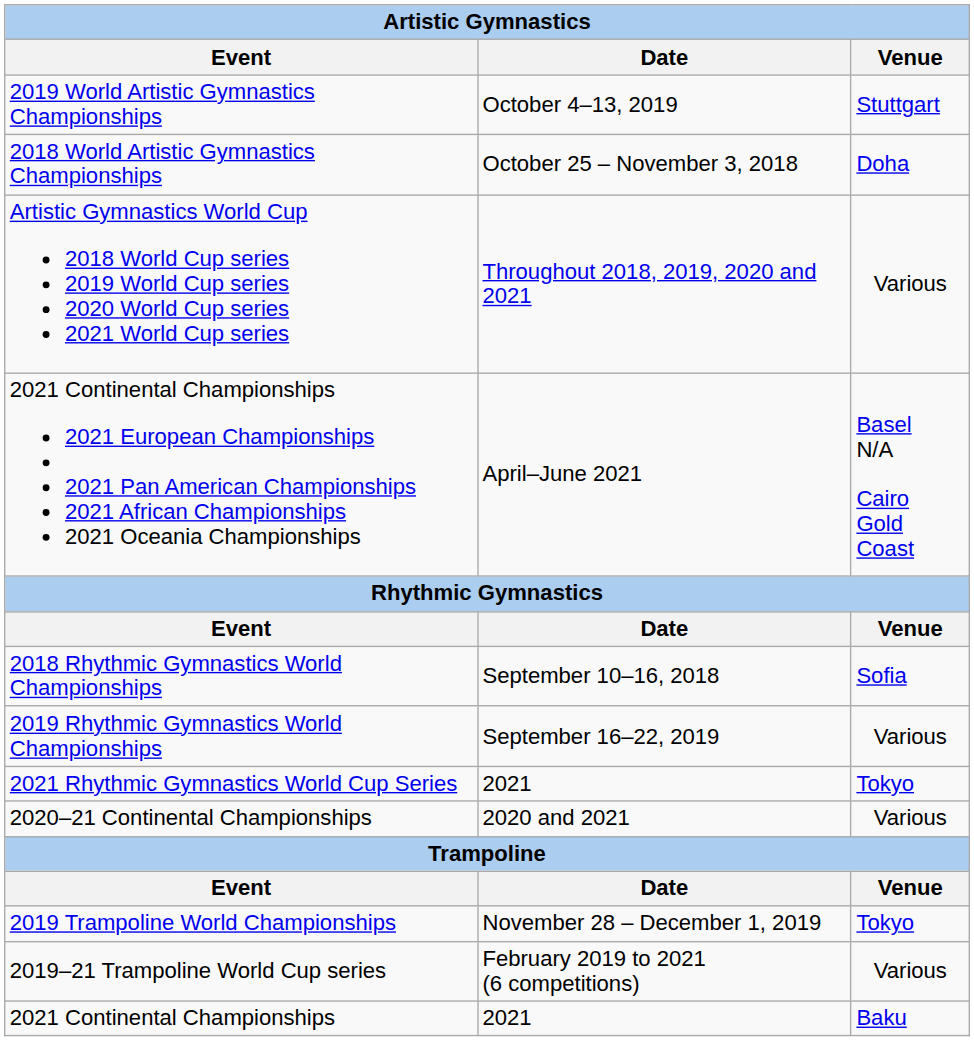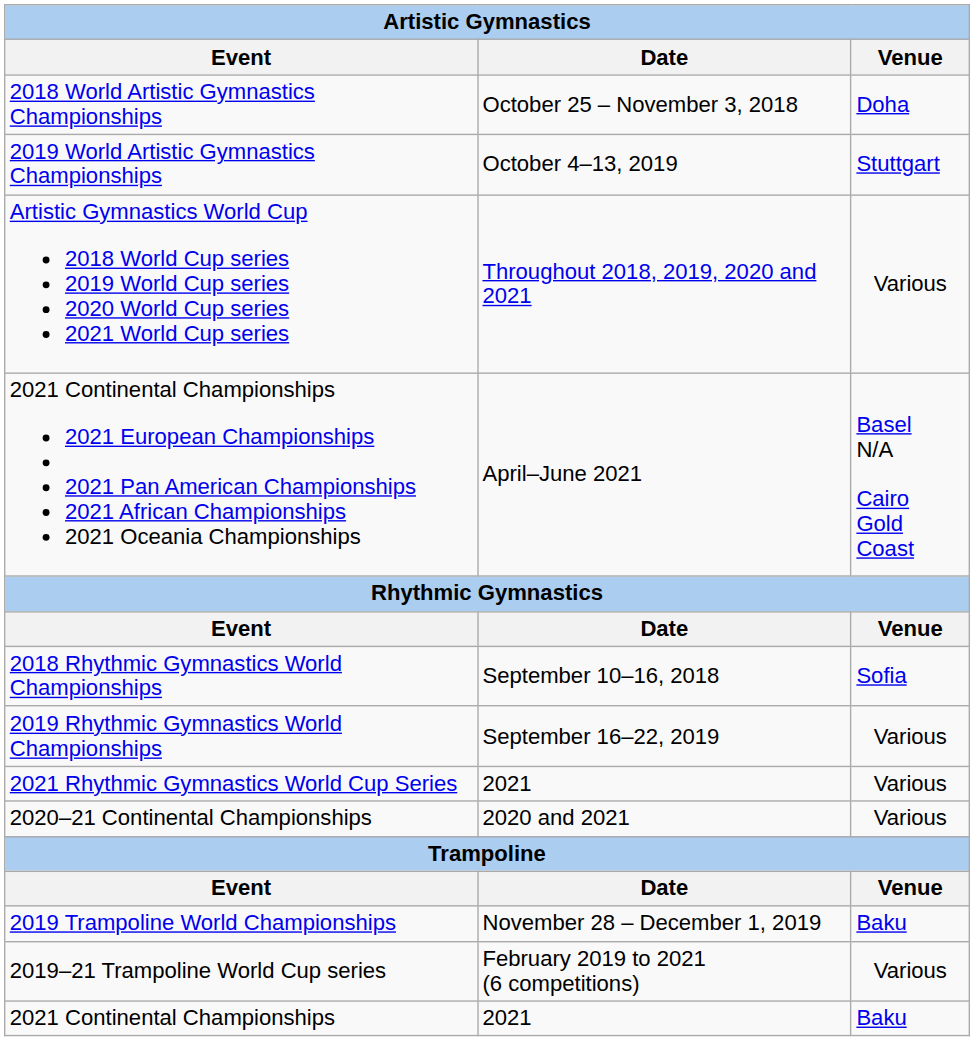 <table class="wikitable" style="width:700px;">
 <tr>
 <th colspan=3 style="background: #abcdef;">Artistic Gymnastics</th>
 </tr>
 <tr>
 <th>Event</th>
 <th>Date</th>
 <th>Venue</th>
 </tr>
 <tr>
+<td><a href='#'>2018 World Artistic Gymnastics Championships</a></td>
+<td>October 25 – November 3, 2018</td>
+<td> <a href='#'>Doha</a></td>
+</tr>
+<tr>
 <td><a href='#'>2019 World Artistic Gymnastics Championships</a></td>
 <td>October 4–13, 2019</td>
 <td> <a href='#'>Stuttgart</a></td>
-</tr>
-<tr>
-<td><a href='#'>2018 World Artistic Gymnastics Championships</a></td>
-<td>October 25 – November 3, 2018</td>
-<td> <a href='#'>Doha</a></td>
 </tr>
 <tr>
 <td><a href='#'>Artistic Gymnastics World Cup</a><br><ul><li><a href='#'>2018 World Cup series</a></li><li><a href='#'>2019 World Cup series</a></li><li><a href='#'>2020 World Cup series</a></li><li><a href='#'>2021 World Cup series</a></li></ul></td>
 <td><a href='#'>Throughout 2018, 2019, 2020 and 2021</a></td>
 <td style="text-align: center;">Various</td>
 </tr>
 <tr>
 <td>2021 Continental Championships<br><ul><li><a href='#'>2021 European Championships</a></li><li></li><li><a href='#'>2021 Pan American Championships</a></li><li><a href='#'>2021 African Championships</a></li><li>2021 Oceania Championships</li></ul></td>
 <td>April–June 2021</td>
 <td style="text-align: left;"><br> <a href='#'>Basel</a><br>N/A<br><br> <a href='#'>Cairo</a><br> <a href='#'>Gold Coast</a></td>
 </tr>
 <tr>
 <th colspan=3 style="background: #abcdef;">Rhythmic Gymnastics</th>
 </tr>
 <tr>
 <th>Event</th>
 <th>Date</th>
 <th>Venue</th>
 </tr>
 <tr>
 <td><a href='#'>2018 Rhythmic Gymnastics World Championships</a></td>
 <td>September 10–16, 2018</td>
 <td> <a href='#'>Sofia</a></td>
 </tr>
 <tr>
 <td><a href='#'>2019 Rhythmic Gymnastics World Championships</a></td>
 <td>September 16–22, 2019</td>
 <td style="text-align: center;">Various</td>
 </tr>
 <tr>
 <td><a href='#'>2021 Rhythmic Gymnastics World Cup Series</a></td>
 <td>2021</td>
-<td> <a href='#'>Tokyo</a></td>
+<td style="text-align: center;">Various</td>
 </tr>
 <tr>
 <td>2020–21 Continental Championships</td>
 <td>2020 and 2021</td>
 <td style="text-align: center;">Various</td>
 </tr>
 <tr>
 <th colspan=3 style="background: #abcdef;">Trampoline</th>
 </tr>
 <tr>
 <th>Event</th>
 <th>Date</th>
 <th>Venue</th>
 </tr>
 <tr>
 <td><a href='#'>2019 Trampoline World Championships</a></td>
 <td>November 28 – December 1, 2019</td>
-<td> <a href='#'>Tokyo</a></td>
+<td> <a href='#'>Baku</a></td>
 </tr>
 <tr>
 <td>2019–21 Trampoline World Cup series</td>
 <td>February 2019 to 2021<br>(6 competitions)</td>
 <td style="text-align: center;">Various</td>
 </tr>
 <tr>
 <td>2021 Continental Championships</td>
 <td>2021</td>
 <td> <a href='#'>Baku</a></td>
 </tr>
 </table>
